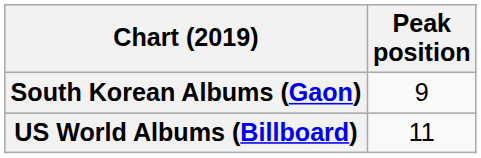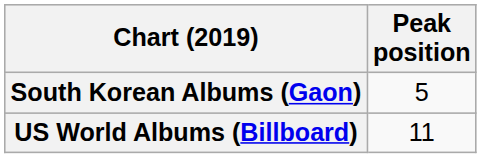 <table class="wikitable plainrowheaders" style="text-align:center">
 <tr>
 <th scope="col">Chart (2019)</th>
 <th scope="col">Peak<br>position</th>
 </tr>
 <tr>
 <th scope="row">South Korean Albums (<a href='#'>Gaon</a>)</th>
-<td>9</td>
+<td>5</td>
 </tr>
 <tr>
 <th scope="row">US World Albums (<a href='#'>Billboard</a>)</th>
 <td>11</td>
 </tr>
 </table>
